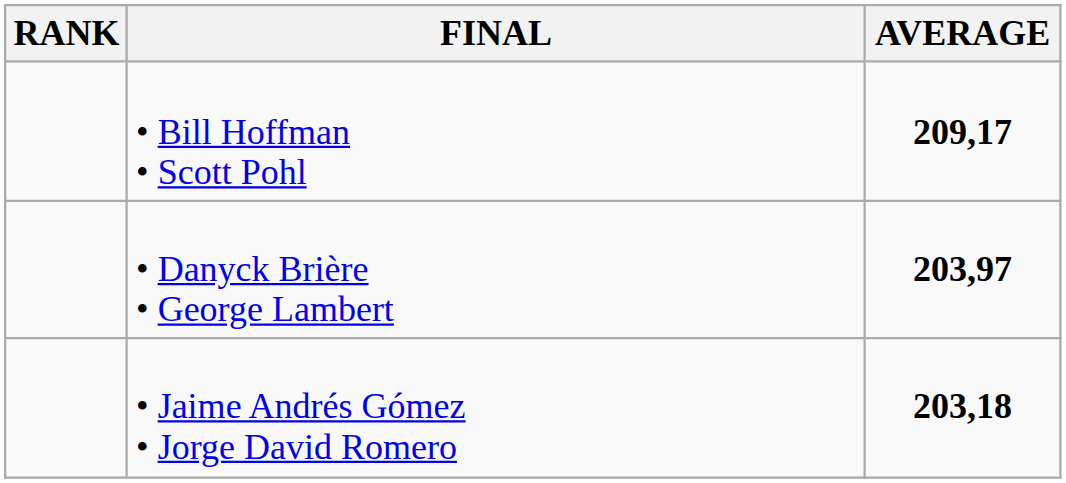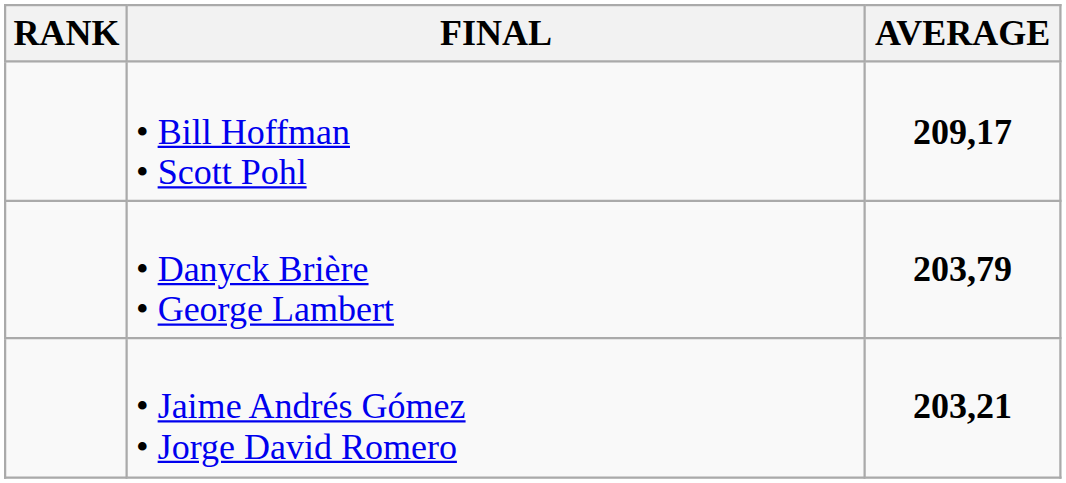 <table class="wikitable">
 <tr>
 <th>RANK</th>
 <th style="width: 20em">FINAL</th>
 <th style="width: 5em">AVERAGE</th>
 </tr>
 <tr>
 <td align="center"></td>
 <td><strong></strong><br>• <a href='#'>Bill Hoffman</a><br>• <a href='#'>Scott Pohl</a></td>
 <td align="center"><strong>209,17</strong></td>
 </tr>
 <tr>
 <td align="center"></td>
 <td><strong></strong><br>• <a href='#'>Danyck Brière</a><br>• <a href='#'>George Lambert</a></td>
-<td align="center"><strong>203,97</strong></td>
+<td align="center"><strong>203,79</strong></td>
 </tr>
 <tr>
 <td align="center"></td>
 <td><strong></strong><br>• <a href='#'>Jaime Andrés Gómez</a><br>• <a href='#'>Jorge David Romero</a></td>
-<td align="center"><strong>203,18</strong></td>
+<td align="center"><strong>203,21</strong></td>
 </tr>
 </table>
